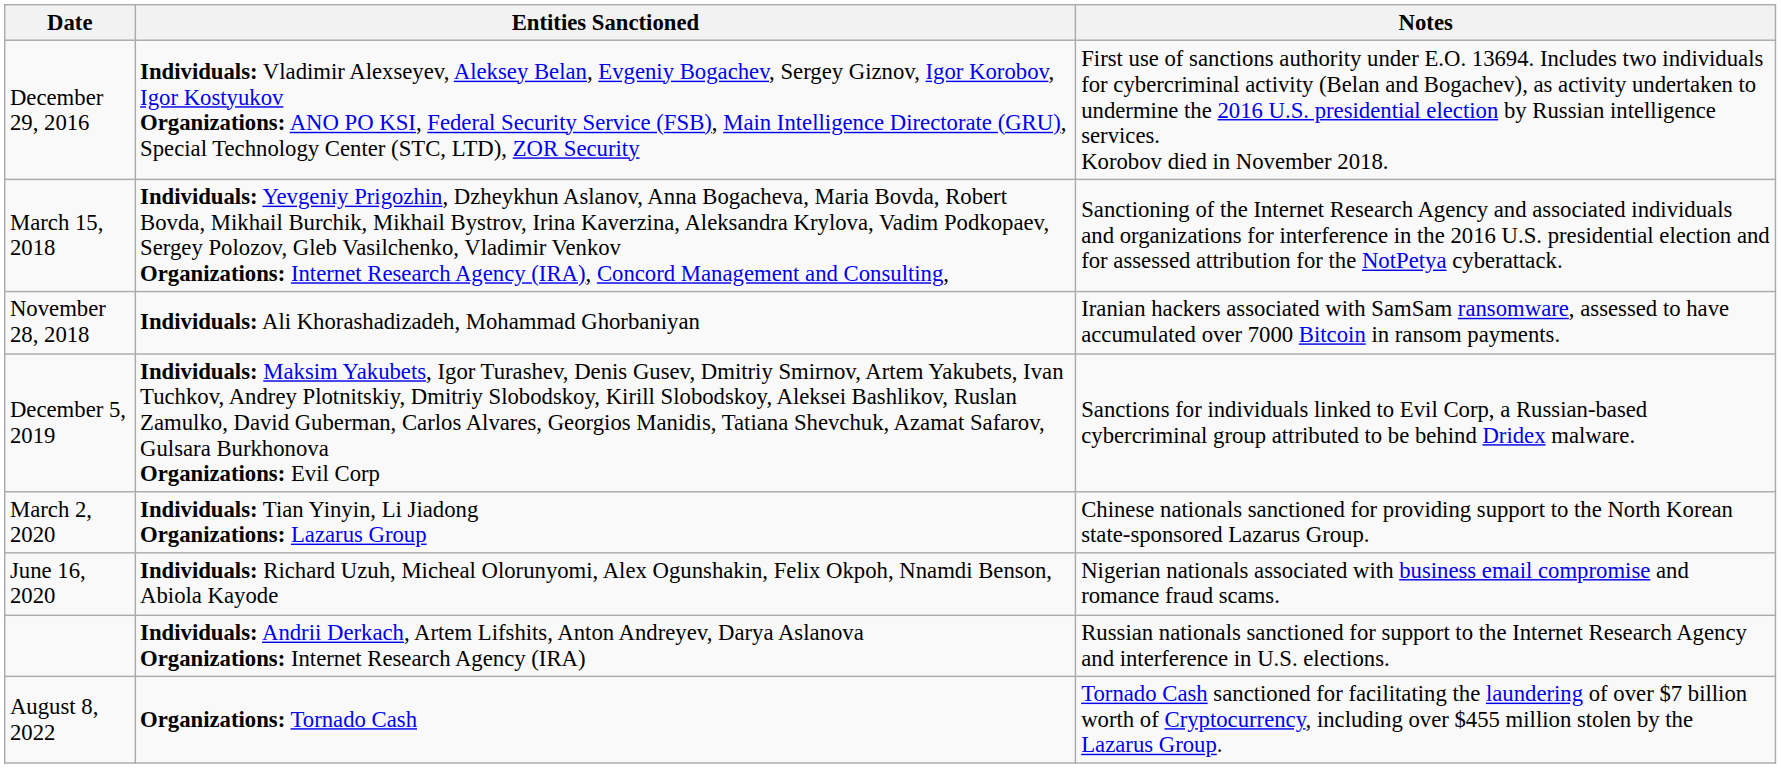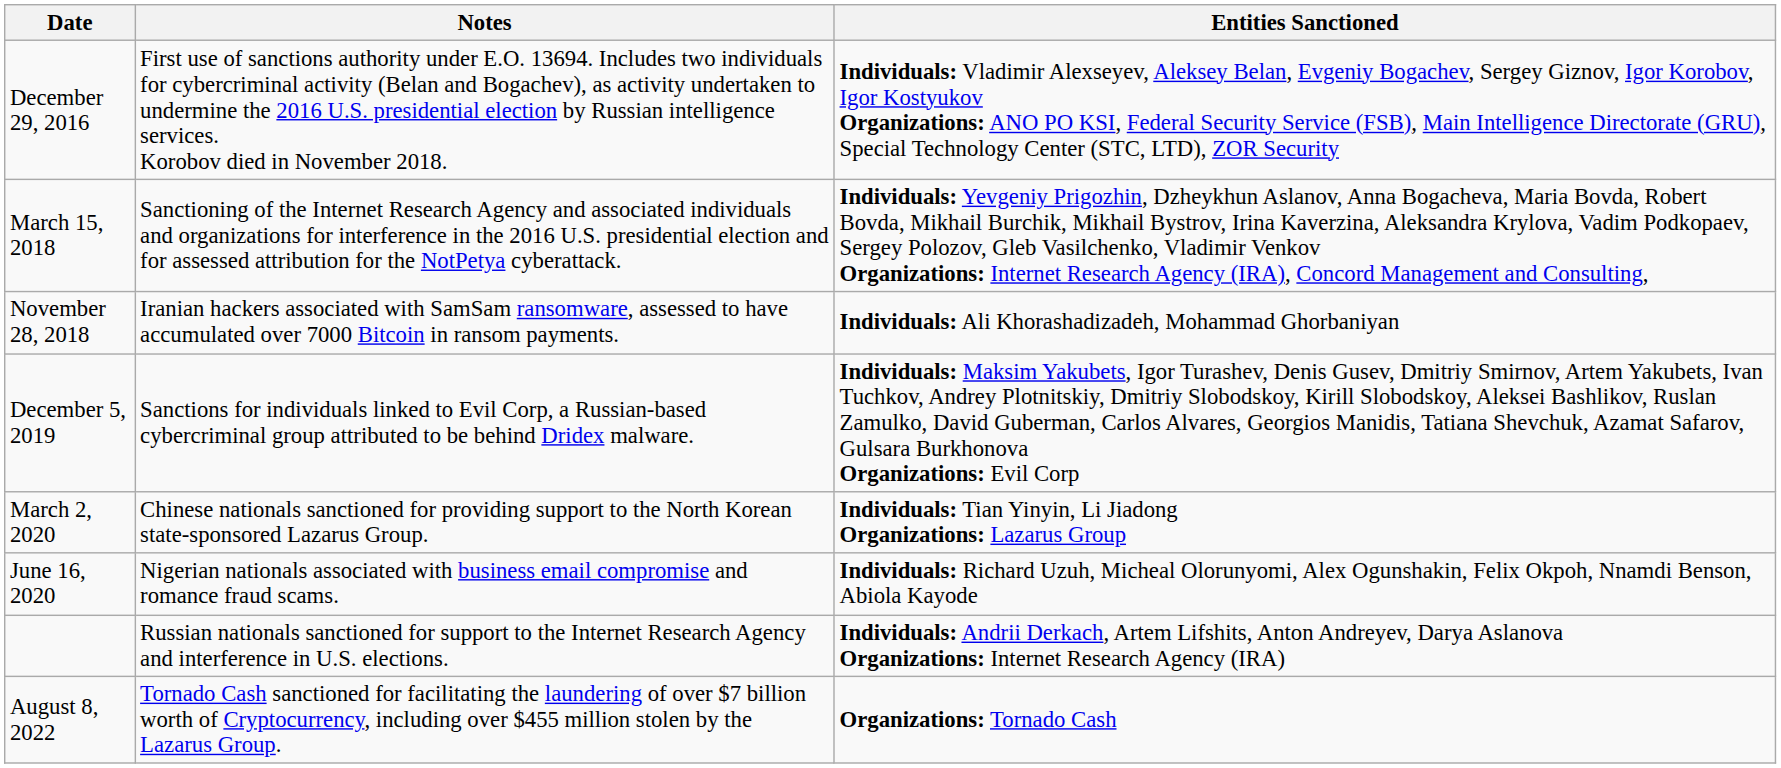 <table class="wikitable">
 <tr>
 <th>Date</th>
+<th>Notes</th>
 <th>Entities Sanctioned</th>
-<th>Notes</th>
 </tr>
 <tr>
 <td>December 29, 2016</td>
+<td>First use of sanctions authority under E.O. 13694. Includes two individuals for cybercriminal activity (Belan and Bogachev), as activity undertaken to undermine the <a href='#'>2016 U.S. presidential election</a> by Russian intelligence services.<br>Korobov died in November 2018.</td>
 <td><strong>Individuals:</strong> Vladimir Alexseyev, <a href='#'>Aleksey Belan</a>, <a href='#'>Evgeniy Bogachev</a>, Sergey Giznov, <a href='#'>Igor Korobov</a>, <a href='#'>Igor Kostyukov</a><br><strong>Organizations:</strong> <a href='#'>ANO PO KSI</a>, <a href='#'>Federal Security Service (FSB)</a>, <a href='#'>Main Intelligence Directorate (GRU)</a>, Special Technology Center (STC, LTD), <a href='#'>ZOR Security</a></td>
-<td>First use of sanctions authority under E.O. 13694. Includes two individuals for cybercriminal activity (Belan and Bogachev), as activity undertaken to undermine the <a href='#'>2016 U.S. presidential election</a> by Russian intelligence services.<br>Korobov died in November 2018.</td>
 </tr>
 <tr>
 <td>March 15, 2018</td>
+<td>Sanctioning of the Internet Research Agency and associated individuals and organizations for interference in the 2016 U.S. presidential election and for assessed attribution for the <a href='#'>NotPetya</a> cyberattack.</td>
 <td><strong>Individuals:</strong> <a href='#'>Yevgeniy Prigozhin</a>, Dzheykhun Aslanov, Anna Bogacheva, Maria Bovda, Robert Bovda, Mikhail Burchik, Mikhail Bystrov, Irina Kaverzina, Aleksandra Krylova, Vadim Podkopaev, Sergey Polozov, Gleb Vasilchenko, Vladimir Venkov<br><strong>Organizations:</strong> <a href='#'>Internet Research Agency (IRA)</a>, <a href='#'>Concord Management and Consulting</a>,</td>
-<td>Sanctioning of the Internet Research Agency and associated individuals and organizations for interference in the 2016 U.S. presidential election and for assessed attribution for the <a href='#'>NotPetya</a> cyberattack.</td>
 </tr>
 <tr>
 <td>November 28, 2018</td>
+<td>Iranian hackers associated with SamSam <a href='#'>ransomware</a>, assessed to have accumulated over 7000 <a href='#'>Bitcoin</a> in ransom payments.</td>
 <td><strong>Individuals:</strong> Ali Khorashadizadeh, Mohammad Ghorbaniyan</td>
-<td>Iranian hackers associated with SamSam <a href='#'>ransomware</a>, assessed to have accumulated over 7000 <a href='#'>Bitcoin</a> in ransom payments.</td>
 </tr>
 <tr>
 <td>December 5, 2019</td>
+<td>Sanctions for individuals linked to Evil Corp, a Russian-based cybercriminal group attributed to be behind <a href='#'>Dridex</a> malware.</td>
 <td><strong>Individuals:</strong> <a href='#'>Maksim Yakubets</a>, Igor Turashev, Denis Gusev, Dmitriy Smirnov, Artem Yakubets, Ivan Tuchkov, Andrey Plotnitskiy, Dmitriy Slobodskoy, Kirill Slobodskoy, Aleksei Bashlikov, Ruslan Zamulko, David Guberman, Carlos Alvares, Georgios Manidis, Tatiana Shevchuk, Azamat Safarov, Gulsara Burkhonova<br><strong>Organizations:</strong> Evil Corp</td>
-<td>Sanctions for individuals linked to Evil Corp, a Russian-based cybercriminal group attributed to be behind <a href='#'>Dridex</a> malware.</td>
 </tr>
 <tr>
 <td>March 2, 2020</td>
+<td>Chinese nationals sanctioned for providing support to the North Korean state-sponsored Lazarus Group.</td>
 <td><strong>Individuals:</strong> Tian Yinyin, Li Jiadong<br><strong>Organizations:</strong> <a href='#'>Lazarus Group</a></td>
-<td>Chinese nationals sanctioned for providing support to the North Korean state-sponsored Lazarus Group.</td>
 </tr>
 <tr>
 <td>June 16, 2020</td>
+<td>Nigerian nationals associated with <a href='#'>business email compromise</a> and romance fraud scams.</td>
 <td><strong>Individuals:</strong> Richard Uzuh, Micheal Olorunyomi, Alex Ogunshakin, Felix Okpoh, Nnamdi Benson, Abiola Kayode</td>
-<td>Nigerian nationals associated with <a href='#'>business email compromise</a> and romance fraud scams.</td>
 </tr>
 <tr>
 <td></td>
+<td>Russian nationals sanctioned for support to the Internet Research Agency and interference in U.S. elections.</td>
 <td><strong>Individuals:</strong> <a href='#'>Andrii Derkach</a>, Artem Lifshits, Anton Andreyev, Darya Aslanova<br><strong>Organizations:</strong> Internet Research Agency (IRA)</td>
-<td>Russian nationals sanctioned for support to the Internet Research Agency and interference in U.S. elections.</td>
 </tr>
 <tr>
 <td>August 8, 2022</td>
+<td><a href='#'>Tornado Cash</a> sanctioned for facilitating the <a href='#'>laundering</a> of over $7 billion worth of <a href='#'>Cryptocurrency</a>, including over $455 million stolen by the <a href='#'>Lazarus Group</a>.</td>
 <td><strong>Organizations:</strong> <a href='#'>Tornado Cash</a></td>
-<td><a href='#'>Tornado Cash</a> sanctioned for facilitating the <a href='#'>laundering</a> of over $7 billion worth of <a href='#'>Cryptocurrency</a>, including over $455 million stolen by the <a href='#'>Lazarus Group</a>.</td>
 </tr>
 </table>
